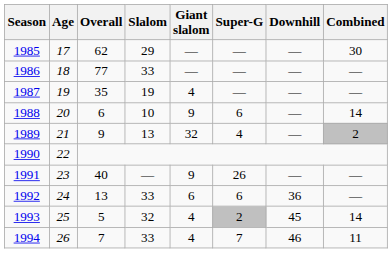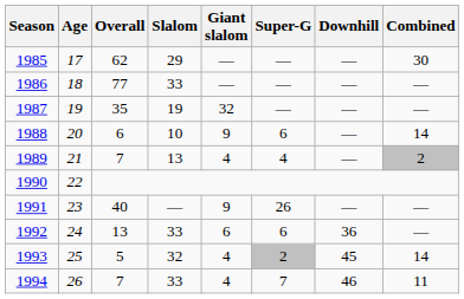 <table class=wikitable style="text-align:center">
 <tr>
 <th>Season</th>
 <th>Age</th>
 <th>Overall</th>
 <th>Slalom</th>
 <th>Giant<br>slalom</th>
 <th>Super-G</th>
 <th>Downhill</th>
 <th>Combined</th>
 </tr>
 <tr>
 <td><a href='#'>1985</a></td>
 <td><em>17</em></td>
 <td>62</td>
 <td>29</td>
 <td>—</td>
 <td>—</td>
 <td>—</td>
 <td>30</td>
 </tr>
 <tr>
 <td><a href='#'>1986</a></td>
 <td><em>18</em></td>
 <td>77</td>
 <td>33</td>
 <td>—</td>
 <td>—</td>
 <td>—</td>
 <td>—</td>
 </tr>
 <tr>
 <td><a href='#'>1987</a></td>
 <td><em>19</em></td>
 <td>35</td>
 <td>19</td>
-<td>4</td>
+<td>32</td>
 <td>—</td>
 <td>—</td>
 <td>—</td>
 </tr>
 <tr>
 <td><a href='#'>1988</a></td>
 <td><em>20</em></td>
 <td>6</td>
 <td>10</td>
 <td>9</td>
 <td>6</td>
 <td>—</td>
 <td>14</td>
 </tr>
 <tr>
 <td><a href='#'>1989</a></td>
 <td><em>21</em></td>
-<td>9</td>
+<td>7</td>
 <td>13</td>
-<td>32</td>
+<td>4</td>
 <td>4</td>
 <td>—</td>
 <td bgcolor="silver">2</td>
 </tr>
 <tr>
 <td><a href='#'>1990</a></td>
 <td><em>22</em></td>
 <td colspan=6></td>
 </tr>
 <tr>
 <td><a href='#'>1991</a></td>
 <td><em>23</em></td>
 <td>40</td>
 <td>—</td>
 <td>9</td>
 <td>26</td>
 <td>—</td>
 <td>—</td>
 </tr>
 <tr>
 <td><a href='#'>1992</a></td>
 <td><em>24</em></td>
 <td>13</td>
 <td>33</td>
 <td>6</td>
 <td>6</td>
 <td>36</td>
 <td>—</td>
 </tr>
 <tr>
 <td><a href='#'>1993</a></td>
 <td><em>25</em></td>
 <td>5</td>
 <td>32</td>
 <td>4</td>
 <td bgcolor="silver">2</td>
 <td>45</td>
 <td>14</td>
 </tr>
 <tr>
 <td><a href='#'>1994</a></td>
 <td><em>26</em></td>
 <td>7</td>
 <td>33</td>
 <td>4</td>
 <td>7</td>
 <td>46</td>
 <td>11</td>
 </tr>
 </table>
